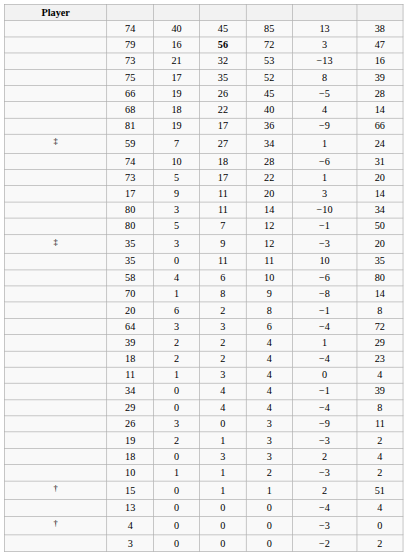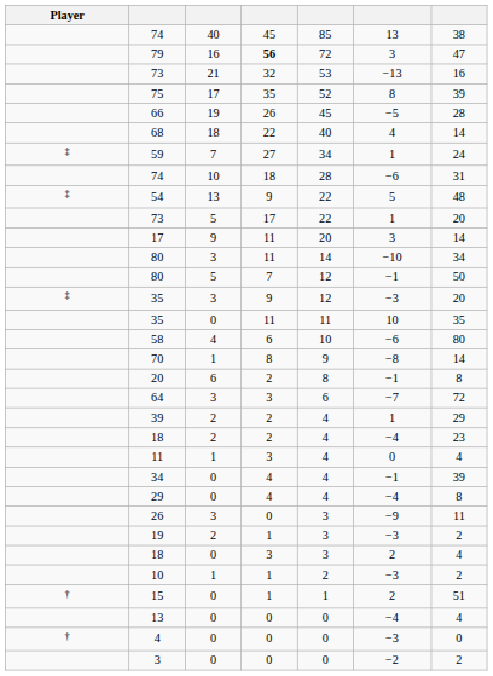 <table class="wikitable sortable" style="width:100%; text-align:center;">
 <tr>
 <th>Player</th>
 <th></th>
 <th></th>
 <th></th>
 <th></th>
 <th data-sort-type="number"></th>
 <th></th>
 </tr>
 <tr>
 <td></td>
 <td>74</td>
 <td>40</td>
 <td>45</td>
 <td>85</td>
 <td>13</td>
 <td>38</td>
 </tr>
 <tr>
 <td></td>
 <td>79</td>
 <td>16</td>
 <td><strong>56</strong></td>
 <td>72</td>
 <td>3</td>
 <td>47</td>
 </tr>
 <tr>
 <td></td>
 <td>73</td>
 <td>21</td>
 <td>32</td>
 <td>53</td>
 <td>−13</td>
 <td>16</td>
 </tr>
 <tr>
 <td></td>
 <td>75</td>
 <td>17</td>
 <td>35</td>
 <td>52</td>
 <td>8</td>
 <td>39</td>
 </tr>
 <tr>
 <td></td>
 <td>66</td>
 <td>19</td>
 <td>26</td>
 <td>45</td>
 <td>−5</td>
 <td>28</td>
 </tr>
 <tr>
 <td></td>
 <td>68</td>
 <td>18</td>
 <td>22</td>
 <td>40</td>
 <td>4</td>
 <td>14</td>
 </tr>
 <tr>
-<td></td>
-<td>81</td>
-<td>19</td>
-<td>17</td>
-<td>36</td>
-<td>−9</td>
-<td>66</td>
-</tr>
-<tr>
 <td><sup>‡</sup></td>
 <td>59</td>
 <td>7</td>
 <td>27</td>
 <td>34</td>
 <td>1</td>
 <td>24</td>
 </tr>
 <tr>
 <td></td>
 <td>74</td>
 <td>10</td>
 <td>18</td>
 <td>28</td>
 <td>−6</td>
 <td>31</td>
+</tr>
+<tr>
+<td><sup>‡</sup></td>
+<td>54</td>
+<td>13</td>
+<td>9</td>
+<td>22</td>
+<td>5</td>
+<td>48</td>
 </tr>
 <tr>
 <td></td>
 <td>73</td>
 <td>5</td>
 <td>17</td>
 <td>22</td>
 <td>1</td>
 <td>20</td>
 </tr>
 <tr>
 <td></td>
 <td>17</td>
 <td>9</td>
 <td>11</td>
 <td>20</td>
 <td>3</td>
 <td>14</td>
 </tr>
 <tr>
 <td></td>
 <td>80</td>
 <td>3</td>
 <td>11</td>
 <td>14</td>
 <td>−10</td>
 <td>34</td>
 </tr>
 <tr>
 <td></td>
 <td>80</td>
 <td>5</td>
 <td>7</td>
 <td>12</td>
 <td>−1</td>
 <td>50</td>
 </tr>
 <tr>
 <td><sup>‡</sup></td>
 <td>35</td>
 <td>3</td>
 <td>9</td>
 <td>12</td>
 <td>−3</td>
 <td>20</td>
 </tr>
 <tr>
 <td></td>
 <td>35</td>
 <td>0</td>
 <td>11</td>
 <td>11</td>
 <td>10</td>
 <td>35</td>
 </tr>
 <tr>
 <td></td>
 <td>58</td>
 <td>4</td>
 <td>6</td>
 <td>10</td>
 <td>−6</td>
 <td>80</td>
 </tr>
 <tr>
 <td></td>
 <td>70</td>
 <td>1</td>
 <td>8</td>
 <td>9</td>
 <td>−8</td>
 <td>14</td>
 </tr>
 <tr>
 <td></td>
 <td>20</td>
 <td>6</td>
 <td>2</td>
 <td>8</td>
 <td>−1</td>
 <td>8</td>
 </tr>
 <tr>
 <td></td>
 <td>64</td>
 <td>3</td>
 <td>3</td>
 <td>6</td>
-<td>−4</td>
+<td>−7</td>
 <td>72</td>
 </tr>
 <tr>
 <td></td>
 <td>39</td>
 <td>2</td>
 <td>2</td>
 <td>4</td>
 <td>1</td>
 <td>29</td>
 </tr>
 <tr>
 <td></td>
 <td>18</td>
 <td>2</td>
 <td>2</td>
 <td>4</td>
 <td>−4</td>
 <td>23</td>
 </tr>
 <tr>
 <td></td>
 <td>11</td>
 <td>1</td>
 <td>3</td>
 <td>4</td>
 <td>0</td>
 <td>4</td>
 </tr>
 <tr>
 <td></td>
 <td>34</td>
 <td>0</td>
 <td>4</td>
 <td>4</td>
 <td>−1</td>
 <td>39</td>
 </tr>
 <tr>
 <td></td>
 <td>29</td>
 <td>0</td>
 <td>4</td>
 <td>4</td>
 <td>−4</td>
 <td>8</td>
 </tr>
 <tr>
 <td></td>
 <td>26</td>
 <td>3</td>
 <td>0</td>
 <td>3</td>
 <td>−9</td>
 <td>11</td>
 </tr>
 <tr>
 <td></td>
 <td>19</td>
 <td>2</td>
 <td>1</td>
 <td>3</td>
 <td>−3</td>
 <td>2</td>
 </tr>
 <tr>
 <td></td>
 <td>18</td>
 <td>0</td>
 <td>3</td>
 <td>3</td>
 <td>2</td>
 <td>4</td>
 </tr>
 <tr>
 <td></td>
 <td>10</td>
 <td>1</td>
 <td>1</td>
 <td>2</td>
 <td>−3</td>
 <td>2</td>
 </tr>
 <tr>
 <td><sup>†</sup></td>
 <td>15</td>
 <td>0</td>
 <td>1</td>
 <td>1</td>
 <td>2</td>
 <td>51</td>
 </tr>
 <tr>
 <td></td>
 <td>13</td>
 <td>0</td>
 <td>0</td>
 <td>0</td>
 <td>−4</td>
 <td>4</td>
 </tr>
 <tr>
 <td><sup>†</sup></td>
 <td>4</td>
 <td>0</td>
 <td>0</td>
 <td>0</td>
 <td>−3</td>
 <td>0</td>
 </tr>
 <tr>
 <td></td>
 <td>3</td>
 <td>0</td>
 <td>0</td>
 <td>0</td>
 <td>−2</td>
 <td>2</td>
 </tr>
 </table>
